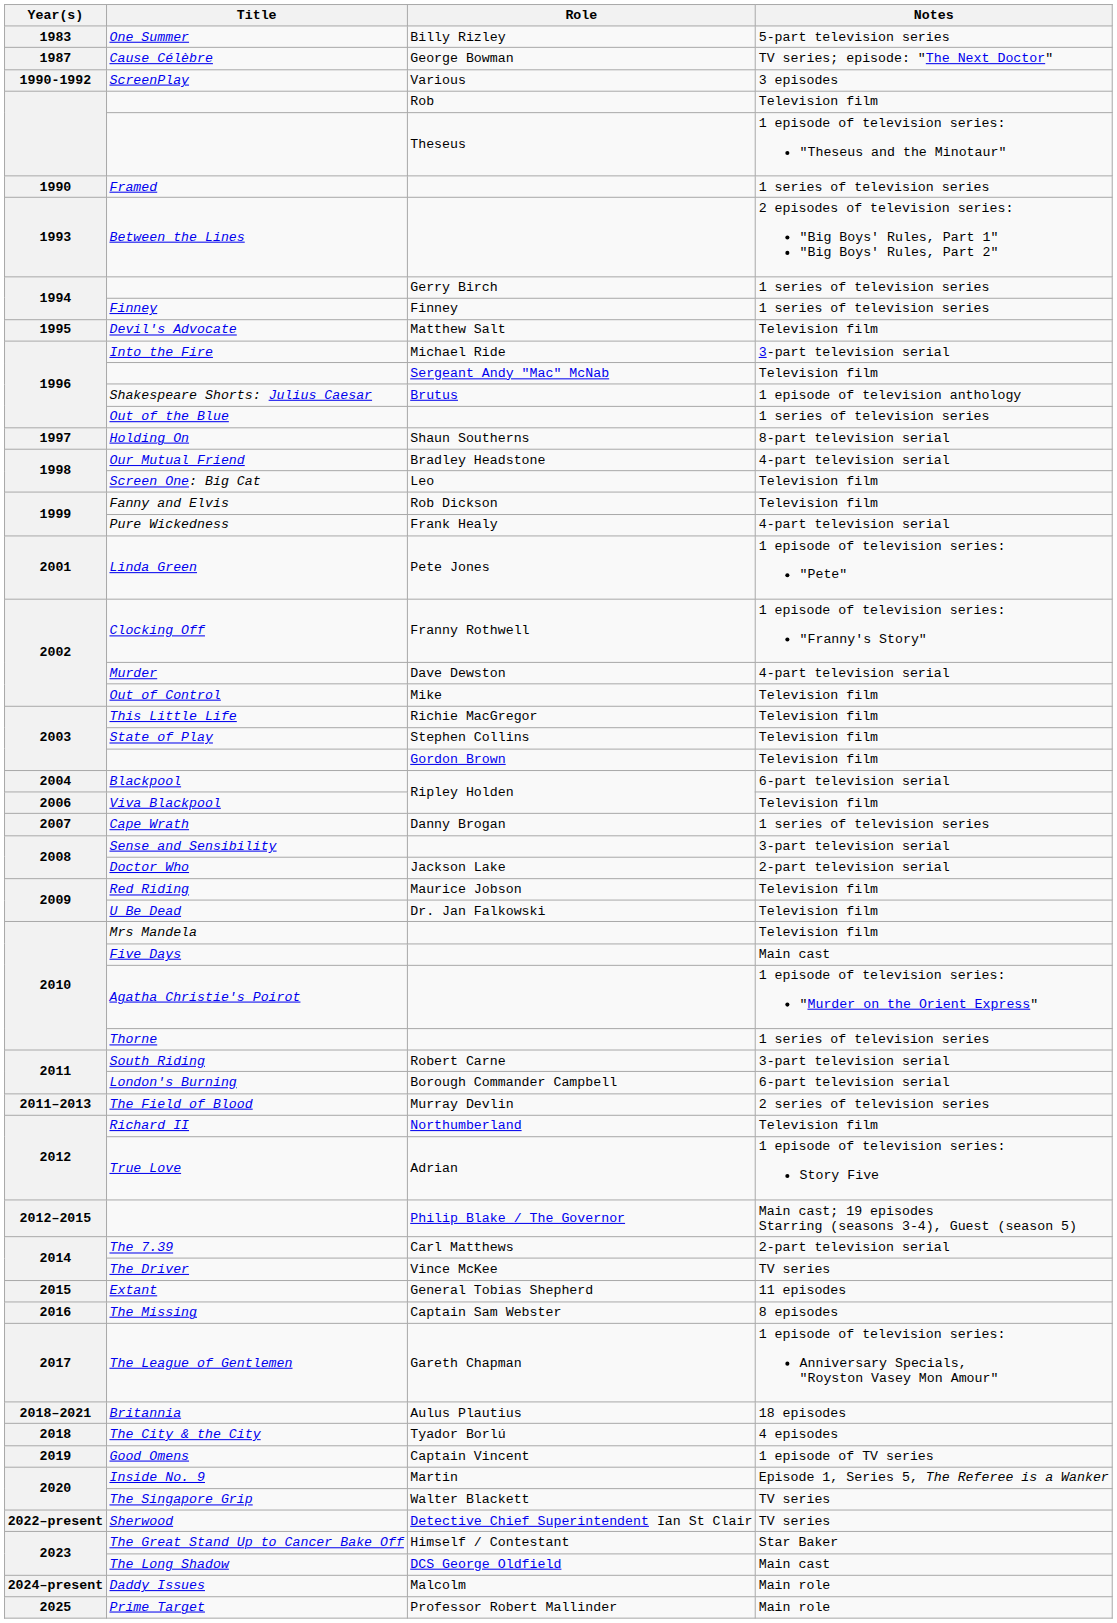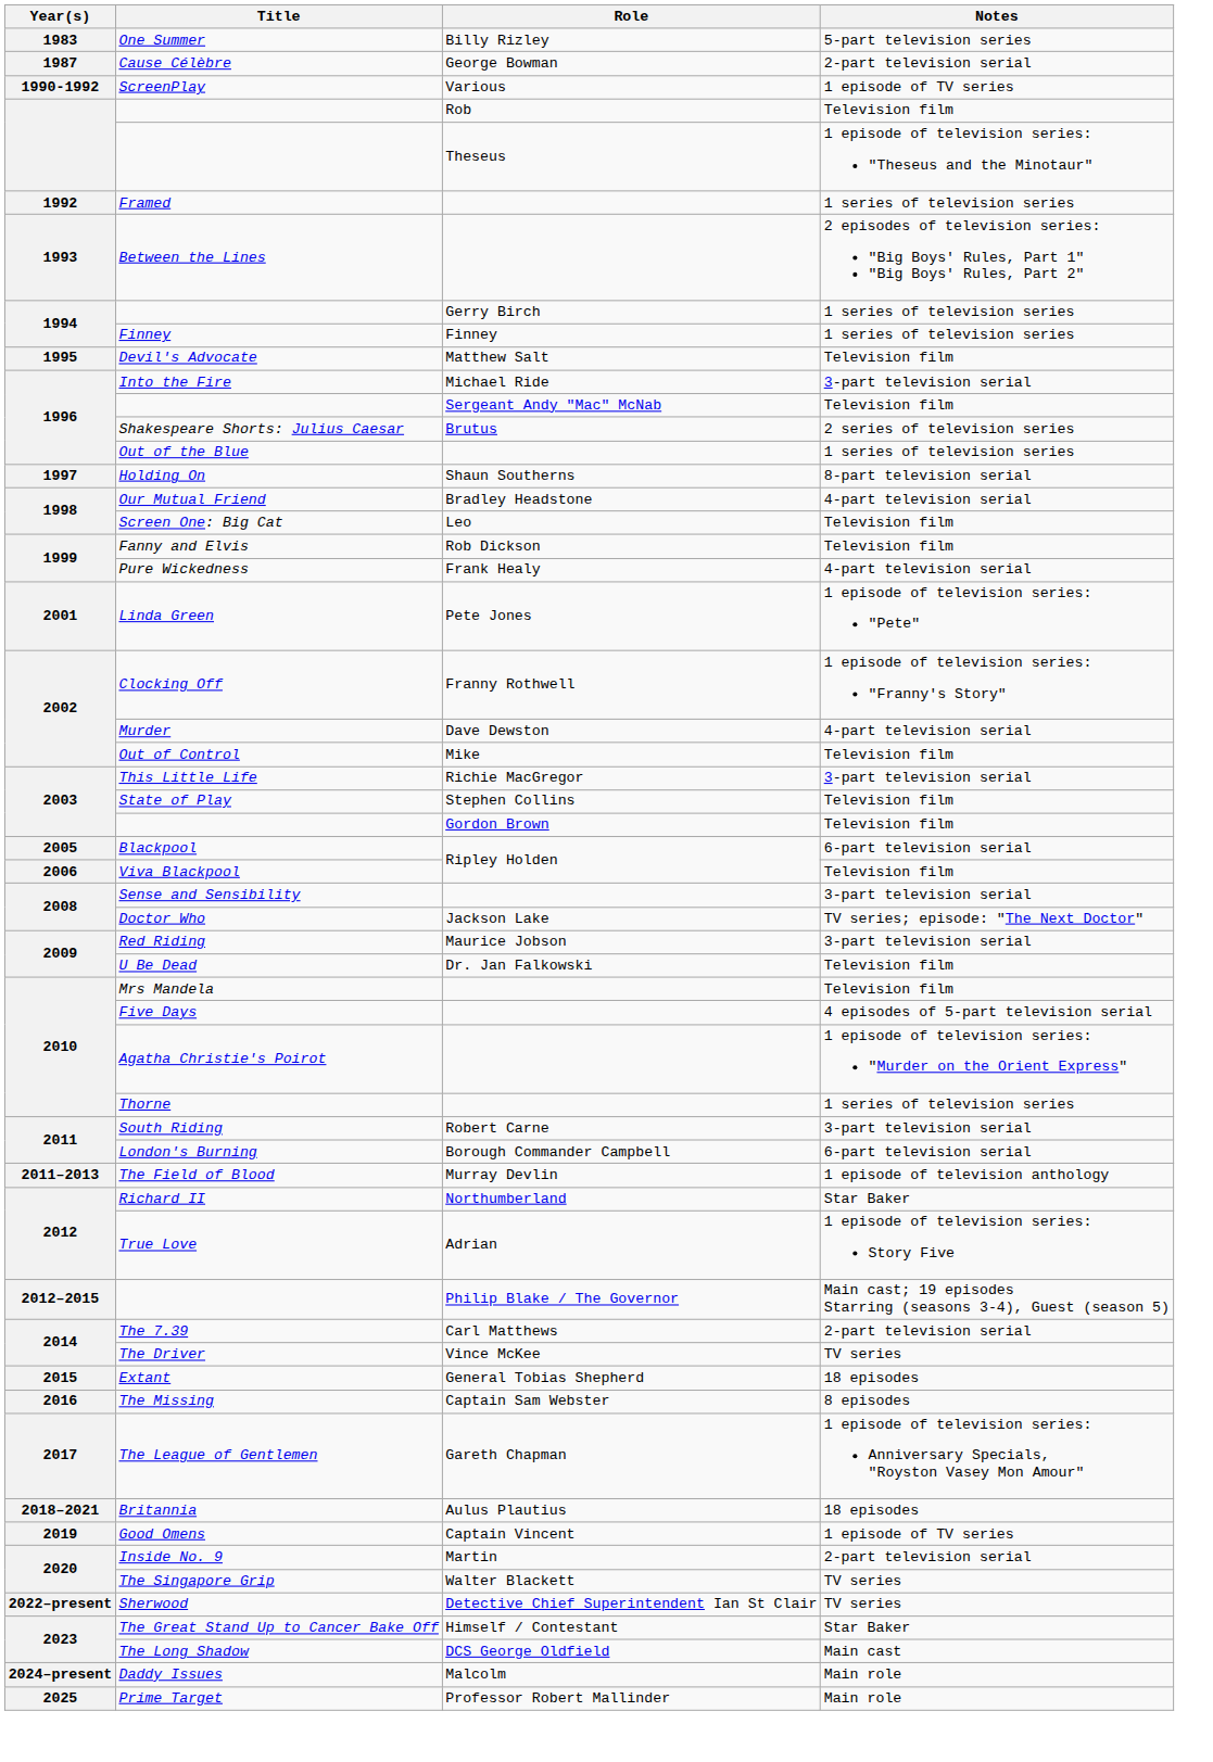 <table class="wikitable plainrowheaders sortable">
 <tr>
 <th scope=col>Year(s)</th>
 <th scope=col>Title</th>
 <th scope=col>Role</th>
 <th scope=col class=unsortable>Notes</th>
 </tr>
 <tr>
 <th scope=row>1983</th>
 <td><em><a href='#'>One Summer</a></em></td>
 <td>Billy Rizley</td>
 <td>5-part television series</td>
 </tr>
 <tr>
 <th scope=row>1987</th>
 <td><em><a href='#'>Cause Célèbre</a></em></td>
 <td>George Bowman</td>
-<td>TV series; episode: "<a href='#'>The Next Doctor</a>"</td>
+<td>2-part television serial</td>
 </tr>
 <tr>
 <th scope="row">1990-1992</th>
 <td><em><a href='#'>ScreenPlay</a></em></td>
 <td>Various</td>
-<td>3 episodes</td>
+<td>1 episode of TV series</td>
 </tr>
 <tr>
 <th rowspan="2"></th>
 <td><em></em></td>
 <td>Rob</td>
 <td>Television film</td>
 </tr>
 <tr>
 <td><em></em></td>
 <td>Theseus</td>
 <td>1 episode of television series:<br><ul><li>"Theseus and the Minotaur"</li></ul></td>
 </tr>
 <tr>
-<th>1990</th>
+<th>1992</th>
 <td><em><a href='#'>Framed</a></em></td>
 <td></td>
 <td>1 series of television series</td>
 </tr>
 <tr>
 <th scope=row>1993</th>
 <td><em><a href='#'>Between the Lines</a></em></td>
 <td></td>
 <td>2 episodes of television series:<br><ul><li>"Big Boys' Rules, Part 1"</li><li>"Big Boys' Rules, Part 2"</li></ul></td>
 </tr>
 <tr>
 <th rowspan="2" scope="row">1994</th>
 <td><em></em></td>
 <td>Gerry Birch</td>
 <td>1 series of television series</td>
 </tr>
 <tr>
 <td><em><a href='#'>Finney</a></em></td>
 <td>Finney</td>
 <td>1 series of television series</td>
 </tr>
 <tr>
 <th scope=row>1995</th>
 <td><em><a href='#'>Devil's Advocate</a></em></td>
 <td>Matthew Salt</td>
 <td>Television film</td>
 </tr>
 <tr>
 <th rowspan="4" scope="row">1996</th>
 <td><em><a href='#'>Into the Fire</a></em></td>
 <td>Michael Ride</td>
 <td><a href='#'>3</a>-part television serial</td>
 </tr>
 <tr>
 <td><em></em></td>
 <td><a href='#'>Sergeant Andy "Mac" McNab</a></td>
 <td>Television film</td>
 </tr>
 <tr>
 <td><em>Shakespeare Shorts: <a href='#'>Julius Caesar</a></em></td>
 <td><a href='#'>Brutus</a></td>
-<td>1 episode of television anthology</td>
+<td>2 series of television series</td>
 </tr>
 <tr>
 <td><em><a href='#'>Out of the Blue</a></em></td>
 <td></td>
 <td>1 series of television series</td>
 </tr>
 <tr>
 <th scope=row>1997</th>
 <td><em><a href='#'>Holding On</a></em></td>
 <td>Shaun Southerns</td>
 <td>8-part television serial</td>
 </tr>
 <tr>
 <th rowspan="2" scope="row">1998</th>
 <td><em><a href='#'>Our Mutual Friend</a></em></td>
 <td>Bradley Headstone</td>
 <td>4-part television serial</td>
 </tr>
 <tr>
 <td><em><a href='#'>Screen One</a>: Big Cat</em></td>
 <td>Leo</td>
 <td>Television film</td>
 </tr>
 <tr>
 <th rowspan="2" scope="row">1999</th>
 <td><em>Fanny and Elvis</em></td>
 <td>Rob Dickson</td>
 <td>Television film</td>
 </tr>
 <tr>
 <td><em>Pure Wickedness</em></td>
 <td>Frank Healy</td>
 <td>4-part television serial</td>
 </tr>
 <tr>
 <th scope=row>2001</th>
 <td><em><a href='#'>Linda Green</a></em></td>
 <td>Pete Jones</td>
 <td>1 episode of television series:<br><ul><li>"Pete"</li></ul></td>
 </tr>
 <tr>
 <th rowspan="3" scope="row">2002</th>
 <td><em><a href='#'>Clocking Off</a></em></td>
 <td>Franny Rothwell</td>
 <td>1 episode of television series:<br><ul><li>"Franny's Story"</li></ul></td>
 </tr>
 <tr>
 <td><em><a href='#'>Murder</a></em></td>
 <td>Dave Dewston</td>
 <td>4-part television serial</td>
 </tr>
 <tr>
 <td><em><a href='#'>Out of Control</a></em></td>
 <td>Mike</td>
 <td>Television film</td>
 </tr>
 <tr>
 <th rowspan="3" scope="row">2003</th>
 <td><em><a href='#'>This Little Life</a></em></td>
 <td>Richie MacGregor</td>
-<td>Television film</td>
+<td><a href='#'>3</a>-part television serial</td>
 </tr>
 <tr>
 <td><em><a href='#'>State of Play</a></em></td>
 <td>Stephen Collins</td>
 <td>Television film</td>
 </tr>
 <tr>
 <td><em></em></td>
 <td><a href='#'>Gordon Brown</a></td>
 <td>Television film</td>
 </tr>
 <tr>
-<th scope=row>2004</th>
+<th scope=row>2005</th>
 <td><em><a href='#'>Blackpool</a></em></td>
 <td rowspan="2">Ripley Holden</td>
 <td>6-part television serial</td>
 </tr>
 <tr>
 <th scope=row>2006</th>
 <td><em><a href='#'>Viva Blackpool</a></em></td>
 <td>Television film</td>
 </tr>
 <tr>
-<th scope=row>2007</th>
-<td><em><a href='#'>Cape Wrath</a></em></td>
-<td>Danny Brogan</td>
-<td>1 series of television series</td>
-</tr>
-<tr>
 <th rowspan="2" scope="row">2008</th>
 <td><em><a href='#'>Sense and Sensibility</a></em></td>
 <td></td>
 <td>3-part television serial</td>
 </tr>
 <tr>
 <td><em><a href='#'>Doctor Who</a></em></td>
 <td>Jackson Lake</td>
-<td>2-part television serial</td>
+<td>TV series; episode: "<a href='#'>The Next Doctor</a>"</td>
 </tr>
 <tr>
 <th rowspan="2" scope="row">2009</th>
 <td><em><a href='#'>Red Riding</a></em></td>
 <td>Maurice Jobson</td>
-<td>Television film</td>
+<td>3-part television serial</td>
 </tr>
 <tr>
 <td><em><a href='#'>U Be Dead</a></em></td>
 <td>Dr. Jan Falkowski</td>
 <td>Television film</td>
 </tr>
 <tr>
 <th rowspan="4" scope="row">2010</th>
 <td><em>Mrs Mandela</em></td>
 <td></td>
 <td>Television film</td>
 </tr>
 <tr>
 <td><em><a href='#'>Five Days</a></em></td>
 <td></td>
-<td>Main cast</td>
+<td>4 episodes of 5-part television serial</td>
 </tr>
 <tr>
 <td><em><a href='#'>Agatha Christie's Poirot</a></em></td>
 <td></td>
 <td>1 episode of television series:<br><ul><li>"<a href='#'>Murder on the Orient Express</a>"</li></ul></td>
 </tr>
 <tr>
 <td><em><a href='#'>Thorne</a></em></td>
 <td></td>
 <td>1 series of television series</td>
 </tr>
 <tr>
 <th rowspan="2" scope="row">2011</th>
 <td><em><a href='#'>South Riding</a></em></td>
 <td>Robert Carne</td>
 <td>3-part television serial</td>
 </tr>
 <tr>
 <td><em><a href='#'>London's Burning</a></em></td>
 <td>Borough Commander Campbell</td>
 <td>6-part television serial</td>
 </tr>
 <tr>
 <th scope=row>2011–2013</th>
 <td><em><a href='#'>The Field of Blood</a></em></td>
 <td>Murray Devlin</td>
-<td>2 series of television series</td>
+<td>1 episode of television anthology</td>
 </tr>
 <tr>
 <th rowspan="2" scope="row">2012</th>
 <td><em><a href='#'>Richard II</a></em></td>
 <td><a href='#'>Northumberland</a></td>
-<td>Television film</td>
+<td>Star Baker</td>
 </tr>
 <tr>
 <td><em><a href='#'>True Love</a></em></td>
 <td>Adrian</td>
 <td>1 episode of television series:<br><ul><li>Story Five</li></ul></td>
 </tr>
 <tr>
 <th scope=row>2012–2015</th>
 <td><em></em></td>
 <td><a href='#'>Philip Blake / The Governor</a></td>
 <td>Main cast; 19 episodes<br>Starring (seasons 3-4), Guest (season 5)</td>
 </tr>
 <tr>
 <th rowspan="2" scope="row">2014</th>
 <td><em><a href='#'>The 7.39</a></em></td>
 <td>Carl Matthews</td>
 <td>2-part television serial</td>
 </tr>
 <tr>
 <td><em><a href='#'>The Driver</a></em></td>
 <td>Vince McKee</td>
 <td>TV series</td>
 </tr>
 <tr>
 <th scope="row">2015</th>
 <td><em><a href='#'>Extant</a></em></td>
 <td>General Tobias Shepherd</td>
-<td>11 episodes</td>
+<td>18 episodes</td>
 </tr>
 <tr>
 <th scope=row>2016</th>
 <td><em><a href='#'>The Missing</a></em></td>
 <td>Captain Sam Webster</td>
 <td>8 episodes</td>
 </tr>
 <tr>
 <th scope=row>2017</th>
 <td><em><a href='#'>The League of Gentlemen</a></em></td>
 <td>Gareth Chapman</td>
 <td>1 episode of television series:<br><ul><li>Anniversary Specials,<br>"Royston Vasey Mon Amour"</li></ul></td>
 </tr>
 <tr>
 <th scope=row>2018–2021</th>
 <td><em><a href='#'>Britannia</a></em></td>
 <td>Aulus Plautius</td>
 <td>18 episodes</td>
 </tr>
 <tr>
-<th scope=row>2018</th>
-<td><em><a href='#'>The City & the City</a></em></td>
-<td>Tyador Borlú</td>
-<td>4 episodes</td>
-</tr>
-<tr>
 <th scope=row>2019</th>
 <td><em><a href='#'>Good Omens</a></em></td>
 <td>Captain Vincent</td>
 <td>1 episode of TV series</td>
 </tr>
 <tr>
 <th rowspan="2" scope="row">2020</th>
 <td><em><a href='#'>Inside No. 9</a></em></td>
 <td>Martin</td>
-<td>Episode 1, Series 5, <em>The Referee is a Wanker</em></td>
+<td>2-part television serial</td>
 </tr>
 <tr>
 <td><em><a href='#'>The Singapore Grip</a></em></td>
 <td>Walter Blackett</td>
 <td>TV series</td>
 </tr>
 <tr>
 <th scope=row>2022–present</th>
 <td><em><a href='#'>Sherwood</a></em></td>
 <td><a href='#'>Detective Chief Superintendent</a> Ian St Clair</td>
 <td>TV series</td>
 </tr>
 <tr>
 <th rowspan="2" scope="row">2023</th>
 <td><em><a href='#'>The Great Stand Up to Cancer Bake Off</a></em></td>
 <td>Himself / Contestant</td>
 <td>Star Baker</td>
 </tr>
 <tr>
 <td><em><a href='#'>The Long Shadow</a></em></td>
 <td><a href='#'>DCS George Oldfield</a></td>
 <td>Main cast</td>
 </tr>
 <tr>
 <th scope=row>2024–present</th>
 <td><em><a href='#'>Daddy Issues</a></em></td>
 <td>Malcolm</td>
 <td>Main role</td>
 </tr>
 <tr>
 <th scope=row>2025</th>
 <td><em><a href='#'>Prime Target</a></em></td>
 <td>Professor Robert Mallinder</td>
 <td>Main role</td>
 </tr>
 </table>
